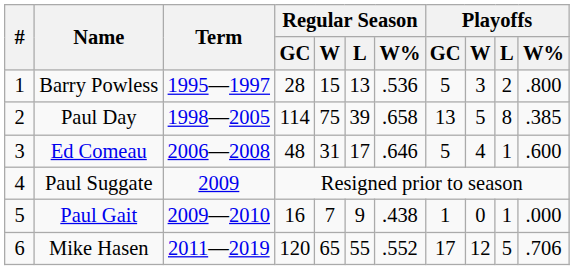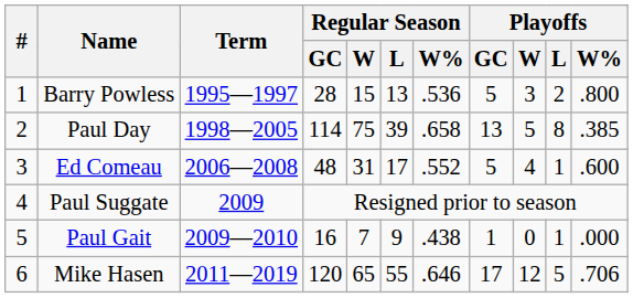 <table class="wikitable" style="text-align:center">
 <tr>
 <th rowspan=2>#</th>
 <th rowspan=2>Name</th>
 <th rowspan=2>Term</th>
 <th colspan=4>Regular Season</th>
 <th colspan=4>Playoffs</th>
 </tr>
 <tr>
 <th>GC</th>
 <th>W</th>
 <th>L</th>
 <th>W%</th>
 <th>GC</th>
 <th>W</th>
 <th>L</th>
 <th>W%</th>
 </tr>
 <tr>
 <td> 1 </td>
 <td>Barry Powless</td>
 <td><a href='#'>1995</a>—<a href='#'>1997</a></td>
 <td>28</td>
 <td>15</td>
 <td>13</td>
 <td>.536</td>
 <td>5</td>
 <td>3</td>
 <td>2</td>
 <td>.800</td>
 </tr>
 <tr>
 <td>2</td>
 <td>Paul Day</td>
 <td><a href='#'>1998</a>—<a href='#'>2005</a></td>
 <td>114</td>
 <td>75</td>
 <td>39</td>
 <td>.658</td>
 <td>13</td>
 <td>5</td>
 <td>8</td>
 <td>.385</td>
 </tr>
 <tr>
 <td>3</td>
 <td><a href='#'>Ed Comeau</a></td>
 <td><a href='#'>2006</a>—<a href='#'>2008</a></td>
 <td>48</td>
 <td>31</td>
 <td>17</td>
-<td>.646</td>
+<td>.552</td>
 <td>5</td>
 <td>4</td>
 <td>1</td>
 <td>.600</td>
 </tr>
 <tr>
 <td>4</td>
 <td>Paul Suggate</td>
 <td><a href='#'>2009</a></td>
 <td align=center colspan=8>Resigned prior to season</td>
 </tr>
 <tr>
 <td>5</td>
 <td><a href='#'>Paul Gait</a></td>
 <td><a href='#'>2009</a>—<a href='#'>2010</a></td>
 <td>16</td>
 <td>7</td>
 <td>9</td>
 <td>.438</td>
 <td>1</td>
 <td>0</td>
 <td>1</td>
 <td>.000</td>
 </tr>
 <tr>
 <td>6</td>
 <td>Mike Hasen</td>
 <td><a href='#'>2011</a>—<a href='#'>2019</a></td>
 <td align="center">120</td>
 <td>65</td>
 <td>55</td>
-<td>.552</td>
+<td>.646</td>
 <td>17</td>
 <td>12</td>
 <td>5</td>
 <td>.706</td>
 </tr>
 </table>
